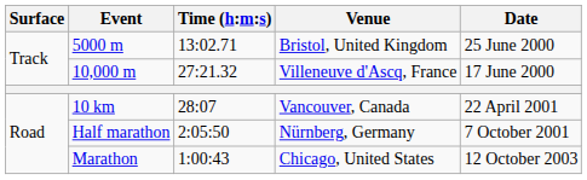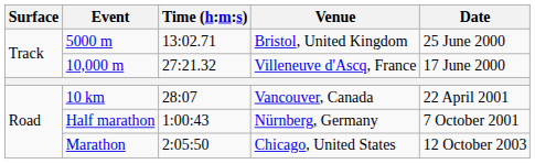 <table class="wikitable">
 <tr>
 <th>Surface</th>
 <th>Event</th>
 <th>Time (<a href='#'>h</a>:<a href='#'>m</a>:<a href='#'>s</a>)</th>
 <th>Venue</th>
 <th>Date</th>
 </tr>
 <tr>
 <td rowspan=2>Track</td>
 <td><a href='#'>5000 m</a></td>
 <td>13:02.71</td>
 <td><a href='#'>Bristol</a>, United Kingdom</td>
 <td>25 June 2000</td>
 </tr>
 <tr>
 <td><a href='#'>10,000 m</a></td>
 <td>27:21.32</td>
 <td><a href='#'>Villeneuve d'Ascq</a>, France</td>
 <td>17 June 2000</td>
 </tr>
 <tr>
 <th colspan=5></th>
 </tr>
 <tr>
 <td rowspan=3>Road</td>
 <td><a href='#'>10 km</a></td>
 <td>28:07</td>
 <td><a href='#'>Vancouver</a>, Canada</td>
 <td>22 April 2001</td>
 </tr>
 <tr>
 <td><a href='#'>Half marathon</a></td>
-<td>2:05:50</td>
+<td>1:00:43</td>
 <td><a href='#'>Nürnberg</a>, Germany</td>
 <td>7 October 2001</td>
 </tr>
 <tr>
 <td><a href='#'>Marathon</a></td>
-<td>1:00:43</td>
+<td>2:05:50</td>
 <td><a href='#'>Chicago</a>, United States</td>
 <td>12 October 2003</td>
 </tr>
 </table>
